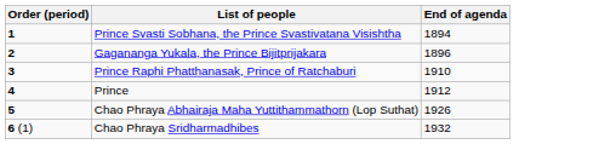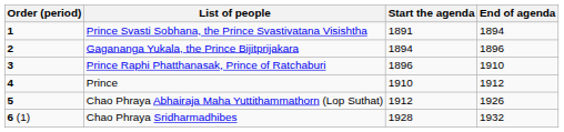 <table class="wikitable">
 <tr>
 <th>Order (period)</th>
 <th>List of people</th>
+<th>Start the agenda</th>
 <th>End of agenda</th>
 </tr>
 <tr>
 <td><strong>1</strong></td>
 <td><a href='#'>Prince Svasti Sobhana, the Prince Svastivatana Visishtha</a></td>
+<td>1891</td>
 <td>1894</td>
 </tr>
 <tr>
 <td><strong>2</strong></td>
 <td><a href='#'>Gagananga Yukala, the Prince Bijitprijakara</a></td>
+<td>1894</td>
 <td>1896</td>
 </tr>
 <tr>
 <td><strong>3</strong></td>
 <td><a href='#'>Prince Raphi Phatthanasak, Prince of Ratchaburi</a></td>
+<td>1896</td>
 <td>1910</td>
 </tr>
 <tr>
 <td><strong>4</strong></td>
 <td>Prince </td>
+<td>1910</td>
 <td>1912</td>
 </tr>
 <tr>
 <td><strong>5</strong></td>
 <td>Chao Phraya <a href='#'>Abhairaja Maha Yuttithammathorn</a> (Lop Suthat)</td>
+<td>1912</td>
 <td>1926</td>
 </tr>
 <tr>
 <td><strong>6</strong> (1)</td>
 <td>Chao Phraya <a href='#'>Sridharmadhibes</a></td>
+<td>1928</td>
 <td>1932</td>
 </tr>
 </table>
